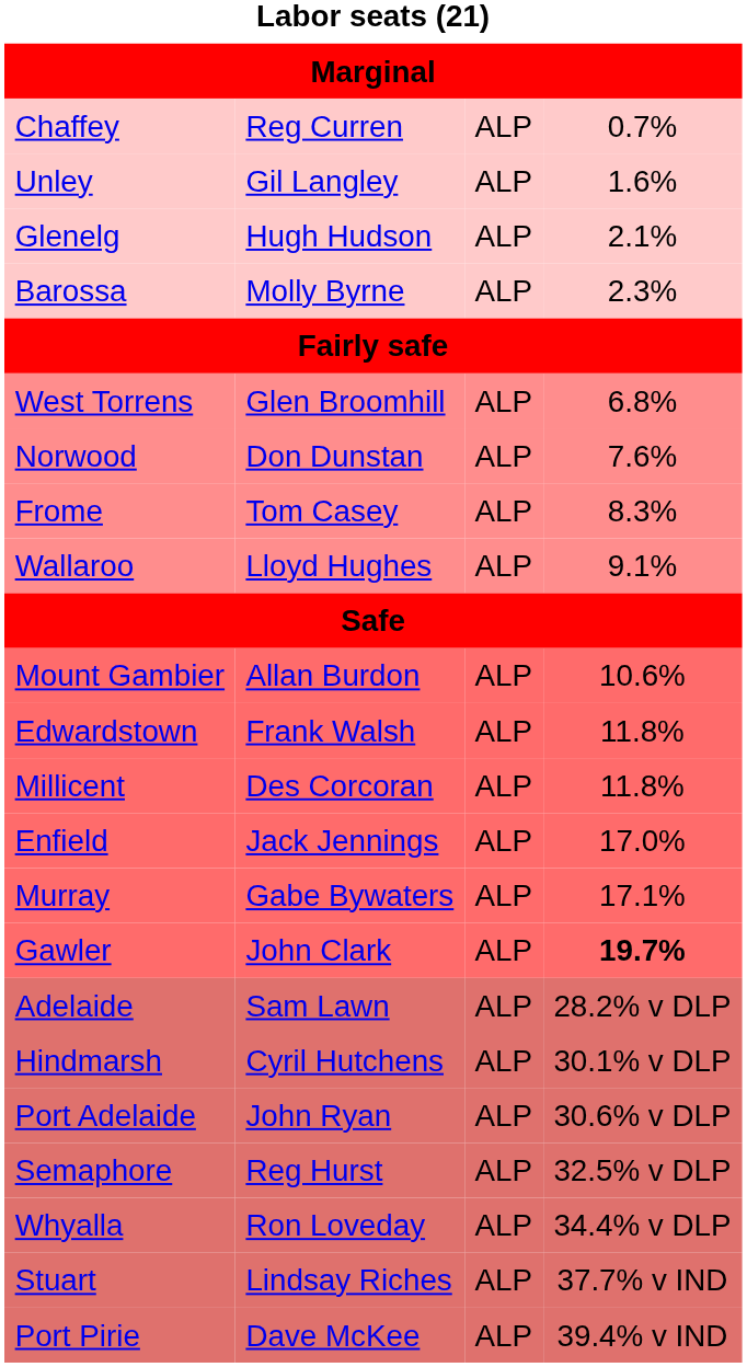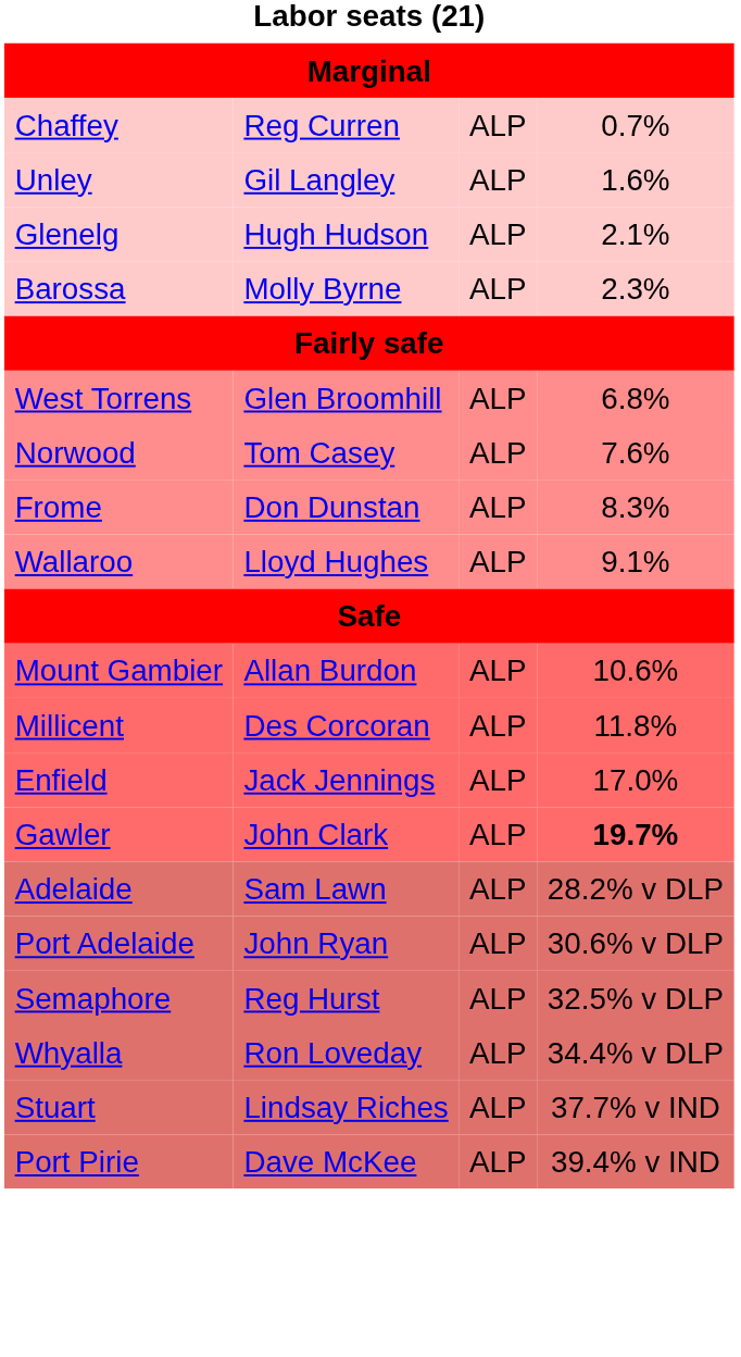 <table class="toccolours" cellpadding="5" cellspacing="0" style="float:left; margin-right:.5em; margin-top:.4em; font-size:90%;">
 <tr>
 <td COLSPAN=4 align="center"><strong>Labor seats (21)</strong></td>
 </tr>
 <tr>
 <td COLSPAN=4 align="center" bgcolor="red"><span><strong>Marginal</strong></span></td>
 </tr>
 <tr>
 <td align="left" bgcolor="FFCACA"><a href='#'>Chaffey</a></td>
 <td align="left" bgcolor="FFCACA"><a href='#'>Reg Curren</a></td>
 <td align="left" bgcolor="FFCACA">ALP</td>
 <td align="center" bgcolor="FFCACA">0.7%</td>
 </tr>
 <tr>
 <td align="left" bgcolor="FFCACA"><a href='#'>Unley</a></td>
 <td align="left" bgcolor="FFCACA"><a href='#'>Gil Langley</a></td>
 <td align="left" bgcolor="FFCACA">ALP</td>
 <td align="center" bgcolor="FFCACA">1.6%</td>
 </tr>
 <tr>
 <td align="left" bgcolor="FFCACA"><a href='#'>Glenelg</a></td>
 <td align="left" bgcolor="FFCACA"><a href='#'>Hugh Hudson</a></td>
 <td align="left" bgcolor="FFCACA">ALP</td>
 <td align="center" bgcolor="FFCACA">2.1%</td>
 </tr>
 <tr>
 <td align="left" bgcolor="FFCACA"><a href='#'>Barossa</a></td>
 <td align="left" bgcolor="FFCACA"><a href='#'>Molly Byrne</a></td>
 <td align="left" bgcolor="FFCACA">ALP</td>
 <td align="center" bgcolor="FFCACA">2.3%</td>
 </tr>
 <tr>
 <td COLSPAN=4 align="center" bgcolor="red"><span><strong>Fairly safe</strong></span></td>
 </tr>
 <tr>
 <td align="left" bgcolor="FF8D8D"><a href='#'>West Torrens</a></td>
 <td align="left" bgcolor="FF8D8D"><a href='#'>Glen Broomhill</a></td>
 <td align="left" bgcolor="FF8D8D">ALP</td>
 <td align="center" bgcolor="FF8D8D">6.8%</td>
 </tr>
 <tr>
 <td align="left" bgcolor="FF8D8D"><a href='#'>Norwood</a></td>
-<td align="left" bgcolor="FF8D8D"><a href='#'>Don Dunstan</a></td>
+<td align="left" bgcolor="FF8D8D"><a href='#'>Tom Casey</a></td>
 <td align="left" bgcolor="FF8D8D">ALP</td>
 <td align="center" bgcolor="FF8D8D">7.6%</td>
 </tr>
 <tr>
 <td align="left" bgcolor="FF8D8D"><a href='#'>Frome</a></td>
-<td align="left" bgcolor="FF8D8D"><a href='#'>Tom Casey</a></td>
+<td align="left" bgcolor="FF8D8D"><a href='#'>Don Dunstan</a></td>
 <td align="left" bgcolor="FF8D8D">ALP</td>
 <td align="center" bgcolor="FF8D8D">8.3%</td>
 </tr>
 <tr>
 <td align="left" bgcolor="FF8D8D"><a href='#'>Wallaroo</a></td>
 <td align="left" bgcolor="FF8D8D"><a href='#'>Lloyd Hughes</a></td>
 <td align="left" bgcolor="FF8D8D">ALP</td>
 <td align="center" bgcolor="FF8D8D">9.1%</td>
 </tr>
 <tr>
 <td COLSPAN=4 align="center" bgcolor="red"><span><strong>Safe</strong></span></td>
 </tr>
 <tr>
 <td align="left" bgcolor="FF6B6B"><a href='#'>Mount Gambier</a></td>
 <td align="left" bgcolor="FF6B6B"><a href='#'>Allan Burdon</a></td>
 <td align="left" bgcolor="FF6B6B">ALP</td>
 <td align="center" bgcolor="FF6B6B">10.6%</td>
 </tr>
 <tr>
-<td align="left" bgcolor="FF6B6B"><a href='#'>Edwardstown</a></td>
-<td align="left" bgcolor="FF6B6B"><a href='#'>Frank Walsh</a></td>
-<td align="left" bgcolor="FF6B6B">ALP</td>
-<td align="center" bgcolor="FF6B6B">11.8%</td>
-</tr>
-<tr>
 <td align="left" bgcolor="FF6B6B"><a href='#'>Millicent</a></td>
 <td align="left" bgcolor="FF6B6B"><a href='#'>Des Corcoran</a></td>
 <td align="left" bgcolor="FF6B6B">ALP</td>
 <td align="center" bgcolor="FF6B6B">11.8%</td>
 </tr>
 <tr>
 <td align="left" bgcolor="FF6B6B"><a href='#'>Enfield</a></td>
 <td align="left" bgcolor="FF6B6B"><a href='#'>Jack Jennings</a></td>
 <td align="left" bgcolor="FF6B6B">ALP</td>
 <td align="center" bgcolor="FF6B6B">17.0%</td>
 </tr>
 <tr>
-<td align="left" bgcolor="FF6B6B"><a href='#'>Murray</a></td>
-<td align="left" bgcolor="FF6B6B"><a href='#'>Gabe Bywaters</a></td>
-<td align="left" bgcolor="FF6B6B">ALP</td>
-<td align="center" bgcolor="FF6B6B">17.1%</td>
-</tr>
-<tr>
 <td align="left" bgcolor="FF6B6B"><a href='#'>Gawler</a></td>
 <td align="left" bgcolor="FF6B6B"><a href='#'>John Clark</a></td>
 <td align="left" bgcolor="FF6B6B">ALP</td>
 <td align="center" bgcolor="FF6B6B"><strong>19.7%</strong></td>
 </tr>
 <tr>
 <td align="left" bgcolor="DF716D"><a href='#'>Adelaide</a></td>
 <td align="left" bgcolor="DF716D"><a href='#'>Sam Lawn</a></td>
 <td align="left" bgcolor="DF716D">ALP</td>
 <td align="center" bgcolor="DF716D">28.2% v DLP</td>
-</tr>
-<tr>
-<td align="left" bgcolor="DF716D"><a href='#'>Hindmarsh</a></td>
-<td align="left" bgcolor="DF716D"><a href='#'>Cyril Hutchens</a></td>
-<td align="left" bgcolor="DF716D">ALP</td>
-<td align="center" bgcolor="DF716D">30.1% v DLP</td>
 </tr>
 <tr>
 <td align="left" bgcolor="DF716D"><a href='#'>Port Adelaide</a></td>
 <td align="left" bgcolor="DF716D"><a href='#'>John Ryan</a></td>
 <td align="left" bgcolor="DF716D">ALP</td>
 <td align="center" bgcolor="DF716D">30.6% v DLP</td>
 </tr>
 <tr>
 <td align="left" bgcolor="DF716D"><a href='#'>Semaphore</a></td>
 <td align="left" bgcolor="DF716D"><a href='#'>Reg Hurst</a></td>
 <td align="left" bgcolor="DF716D">ALP</td>
 <td align="center" bgcolor="DF716D">32.5% v DLP</td>
 </tr>
 <tr>
 <td align="left" bgcolor="DF716D"><a href='#'>Whyalla</a></td>
 <td align="left" bgcolor="DF716D"><a href='#'>Ron Loveday</a></td>
 <td align="left" bgcolor="DF716D">ALP</td>
 <td align="center" bgcolor="DF716D">34.4% v DLP</td>
 </tr>
 <tr>
 <td align="left" bgcolor="DF716D"><a href='#'>Stuart</a></td>
 <td align="left" bgcolor="DF716D"><a href='#'>Lindsay Riches</a></td>
 <td align="left" bgcolor="DF716D">ALP</td>
 <td align="center" bgcolor="DF716D">37.7% v IND</td>
 </tr>
 <tr>
 <td align="left" bgcolor="DF716D"><a href='#'>Port Pirie</a></td>
 <td align="left" bgcolor="DF716D"><a href='#'>Dave McKee</a></td>
 <td align="left" bgcolor="DF716D">ALP</td>
 <td align="center" bgcolor="DF716D">39.4% v IND</td>
 </tr>
 <tr>
 </tr>
 </table>
